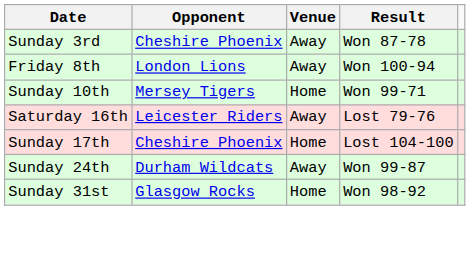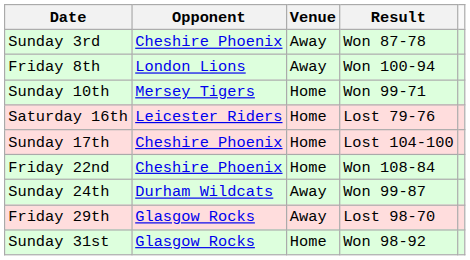 <table class="wikitable">
 <tr>
 <th>Date</th>
 <th>Opponent</th>
 <th>Venue</th>
 <th>Result</th>
 </tr>
 <tr style="background: #ddffdd;">
 <td>Sunday 3rd</td>
 <td><a href='#'>Cheshire Phoenix</a></td>
 <td>Away</td>
 <td>Won 87-78</td>
 <td style="text-align:center;"></td>
 </tr>
 <tr style="background: #ddffdd;">
 <td>Friday 8th</td>
 <td><a href='#'>London Lions</a></td>
 <td>Away</td>
 <td>Won 100-94</td>
 <td style="text-align:center;"></td>
 </tr>
 <tr style="background: #ddffdd;">
 <td>Sunday 10th</td>
 <td><a href='#'>Mersey Tigers</a></td>
 <td>Home</td>
 <td>Won 99-71</td>
 <td style="text-align:center;"></td>
 </tr>
 <tr style="background: #ffdddd;">
 <td>Saturday 16th</td>
 <td><a href='#'>Leicester Riders</a></td>
-<td>Away</td>
+<td>Home</td>
 <td>Lost 79-76</td>
 <td style="text-align:center;"></td>
 </tr>
 <tr style="background: #ffdddd;">
 <td>Sunday 17th</td>
 <td><a href='#'>Cheshire Phoenix</a></td>
 <td>Home</td>
 <td>Lost 104-100</td>
 <td style="text-align:center;"></td>
 </tr>
 <tr style="background: #ddffdd;">
+<td>Friday 22nd</td>
+<td><a href='#'>Cheshire Phoenix</a></td>
+<td>Home</td>
+<td>Won 108-84</td>
+<td style="text-align:center;"></td>
+</tr>
+<tr style="background: #ddffdd;">
 <td>Sunday 24th</td>
 <td><a href='#'>Durham Wildcats</a></td>
 <td>Away</td>
 <td>Won 99-87</td>
+<td style="text-align:center;"></td>
+</tr>
+<tr style="background: #ffdddd;">
+<td>Friday 29th</td>
+<td><a href='#'>Glasgow Rocks</a></td>
+<td>Away</td>
+<td>Lost 98-70</td>
 <td style="text-align:center;"></td>
 </tr>
 <tr style="background: #ddffdd;">
 <td>Sunday 31st</td>
 <td><a href='#'>Glasgow Rocks</a></td>
 <td>Home</td>
 <td>Won 98-92</td>
 <td style="text-align:center;"></td>
 </tr>
 </table>
